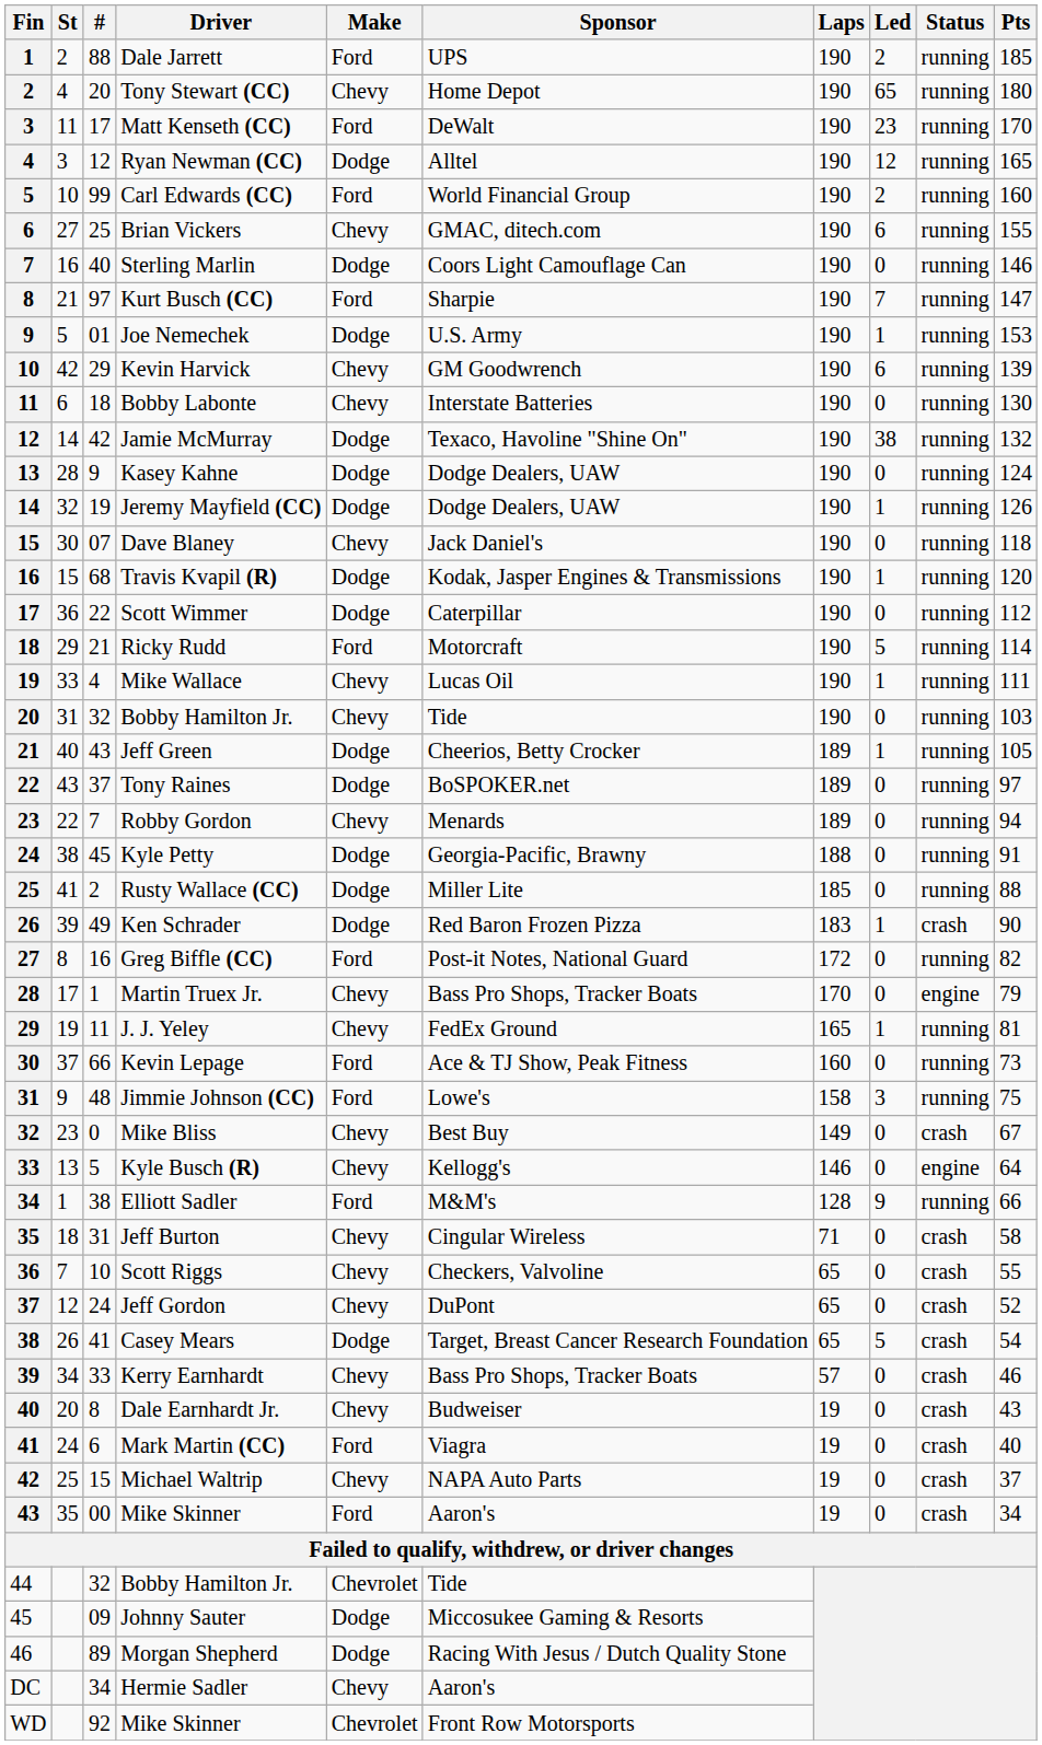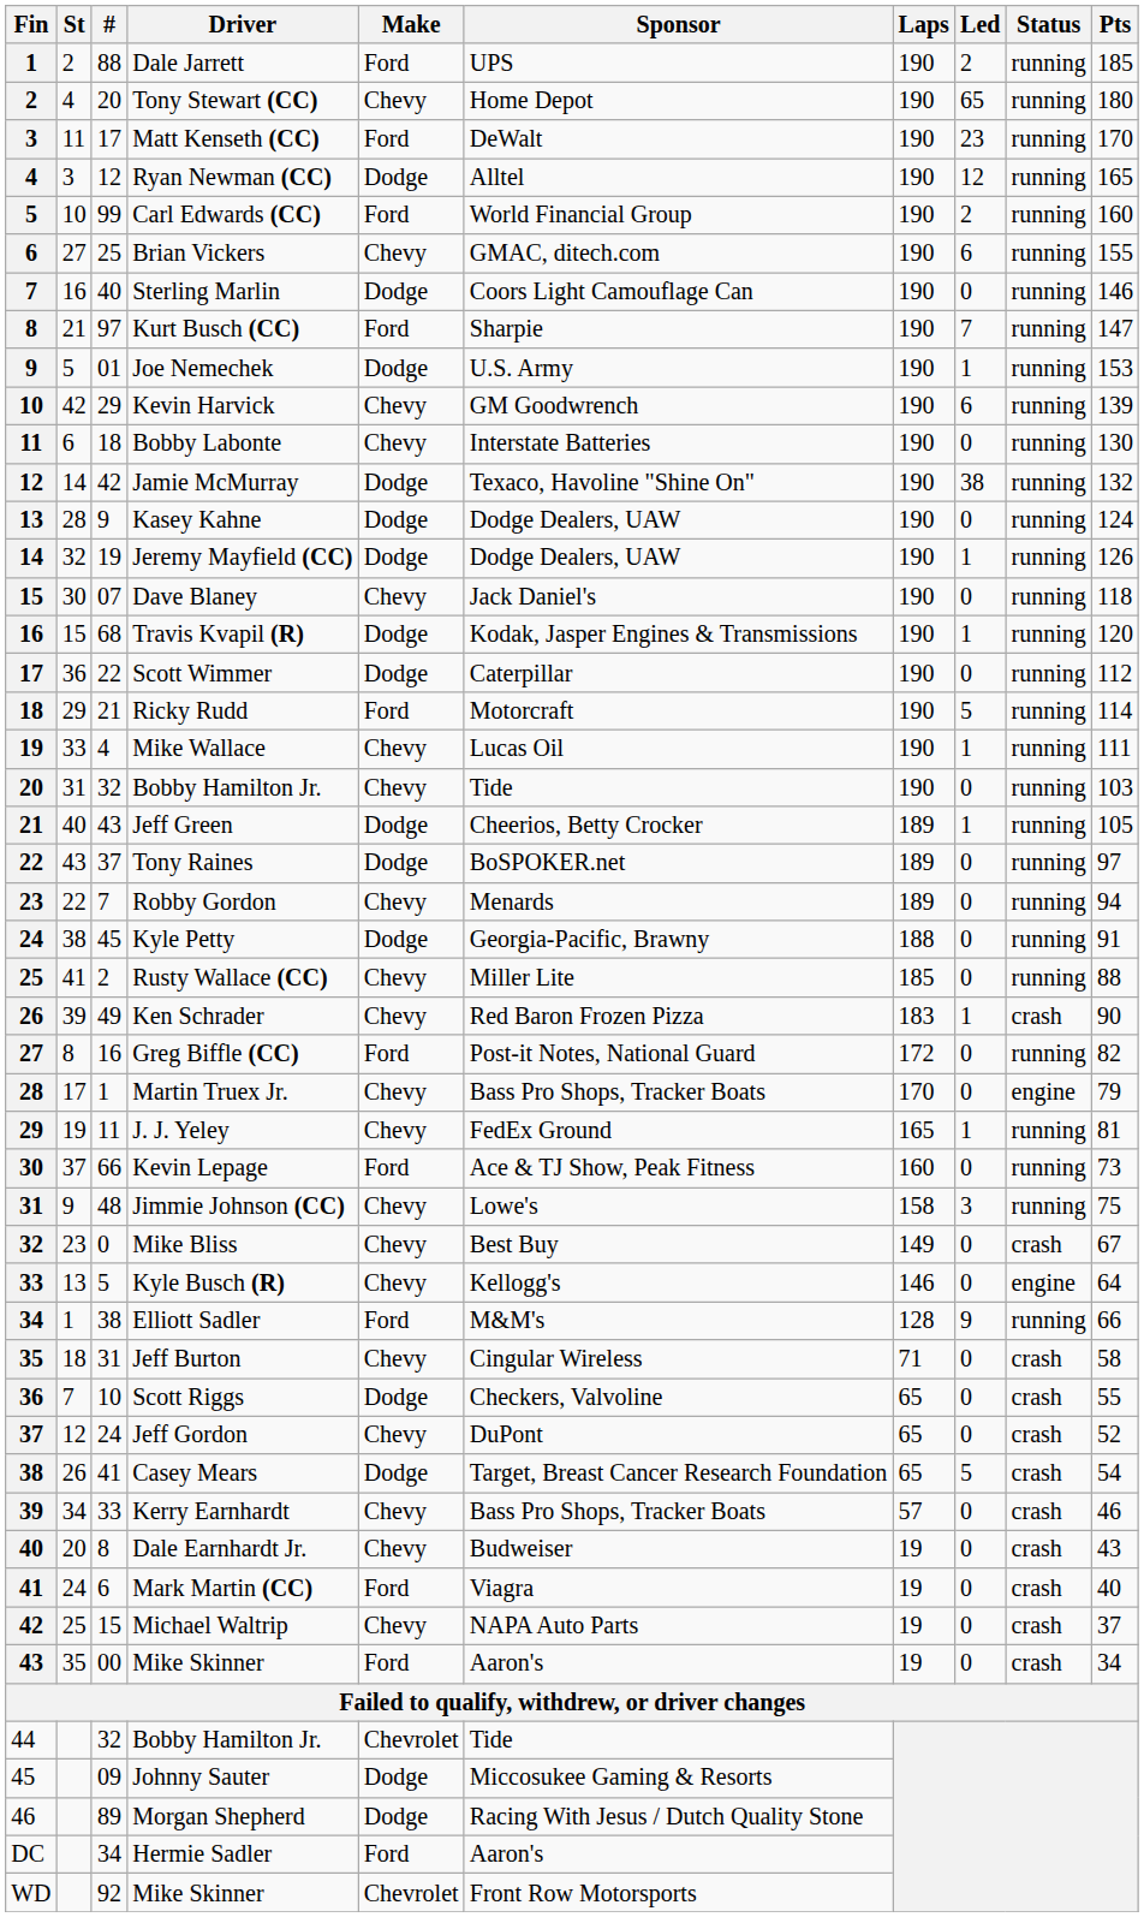 <table class="wikitable sortable">
 <tr>
 <th>Fin</th>
 <th>St</th>
 <th>#</th>
 <th>Driver</th>
 <th>Make</th>
 <th>Sponsor</th>
 <th>Laps</th>
 <th>Led</th>
 <th>Status</th>
 <th>Pts</th>
 </tr>
 <tr>
 <th>1</th>
 <td>2</td>
 <td>88</td>
 <td>Dale Jarrett</td>
 <td>Ford</td>
 <td>UPS</td>
 <td>190</td>
 <td>2</td>
 <td>running</td>
 <td>185</td>
 </tr>
 <tr>
 <th>2</th>
 <td>4</td>
 <td>20</td>
 <td>Tony Stewart <strong>(CC)</strong></td>
 <td>Chevy</td>
 <td>Home Depot</td>
 <td>190</td>
 <td>65</td>
 <td>running</td>
 <td>180</td>
 </tr>
 <tr>
 <th>3</th>
 <td>11</td>
 <td>17</td>
 <td>Matt Kenseth <strong>(CC)</strong></td>
 <td>Ford</td>
 <td>DeWalt</td>
 <td>190</td>
 <td>23</td>
 <td>running</td>
 <td>170</td>
 </tr>
 <tr>
 <th>4</th>
 <td>3</td>
 <td>12</td>
 <td>Ryan Newman <strong>(CC)</strong></td>
 <td>Dodge</td>
 <td>Alltel</td>
 <td>190</td>
 <td>12</td>
 <td>running</td>
 <td>165</td>
 </tr>
 <tr>
 <th>5</th>
 <td>10</td>
 <td>99</td>
 <td>Carl Edwards <strong>(CC)</strong></td>
 <td>Ford</td>
 <td>World Financial Group</td>
 <td>190</td>
 <td>2</td>
 <td>running</td>
 <td>160</td>
 </tr>
 <tr>
 <th>6</th>
 <td>27</td>
 <td>25</td>
 <td>Brian Vickers</td>
 <td>Chevy</td>
 <td>GMAC, ditech.com</td>
 <td>190</td>
 <td>6</td>
 <td>running</td>
 <td>155</td>
 </tr>
 <tr>
 <th>7</th>
 <td>16</td>
 <td>40</td>
 <td>Sterling Marlin</td>
 <td>Dodge</td>
 <td>Coors Light Camouflage Can</td>
 <td>190</td>
 <td>0</td>
 <td>running</td>
 <td>146</td>
 </tr>
 <tr>
 <th>8</th>
 <td>21</td>
 <td>97</td>
 <td>Kurt Busch <strong>(CC)</strong></td>
 <td>Ford</td>
 <td>Sharpie</td>
 <td>190</td>
 <td>7</td>
 <td>running</td>
 <td>147</td>
 </tr>
 <tr>
 <th>9</th>
 <td>5</td>
 <td>01</td>
 <td>Joe Nemechek</td>
 <td>Dodge</td>
 <td>U.S. Army</td>
 <td>190</td>
 <td>1</td>
 <td>running</td>
 <td>153</td>
 </tr>
 <tr>
 <th>10</th>
 <td>42</td>
 <td>29</td>
 <td>Kevin Harvick</td>
 <td>Chevy</td>
 <td>GM Goodwrench</td>
 <td>190</td>
 <td>6</td>
 <td>running</td>
 <td>139</td>
 </tr>
 <tr>
 <th>11</th>
 <td>6</td>
 <td>18</td>
 <td>Bobby Labonte</td>
 <td>Chevy</td>
 <td>Interstate Batteries</td>
 <td>190</td>
 <td>0</td>
 <td>running</td>
 <td>130</td>
 </tr>
 <tr>
 <th>12</th>
 <td>14</td>
 <td>42</td>
 <td>Jamie McMurray</td>
 <td>Dodge</td>
 <td>Texaco, Havoline "Shine On"</td>
 <td>190</td>
 <td>38</td>
 <td>running</td>
 <td>132</td>
 </tr>
 <tr>
 <th>13</th>
 <td>28</td>
 <td>9</td>
 <td>Kasey Kahne</td>
 <td>Dodge</td>
 <td>Dodge Dealers, UAW</td>
 <td>190</td>
 <td>0</td>
 <td>running</td>
 <td>124</td>
 </tr>
 <tr>
 <th>14</th>
 <td>32</td>
 <td>19</td>
 <td>Jeremy Mayfield <strong>(CC)</strong></td>
 <td>Dodge</td>
 <td>Dodge Dealers, UAW</td>
 <td>190</td>
 <td>1</td>
 <td>running</td>
 <td>126</td>
 </tr>
 <tr>
 <th>15</th>
 <td>30</td>
 <td>07</td>
 <td>Dave Blaney</td>
 <td>Chevy</td>
 <td>Jack Daniel's</td>
 <td>190</td>
 <td>0</td>
 <td>running</td>
 <td>118</td>
 </tr>
 <tr>
 <th>16</th>
 <td>15</td>
 <td>68</td>
 <td>Travis Kvapil <strong>(R)</strong></td>
 <td>Dodge</td>
 <td>Kodak, Jasper Engines & Transmissions</td>
 <td>190</td>
 <td>1</td>
 <td>running</td>
 <td>120</td>
 </tr>
 <tr>
 <th>17</th>
 <td>36</td>
 <td>22</td>
 <td>Scott Wimmer</td>
 <td>Dodge</td>
 <td>Caterpillar</td>
 <td>190</td>
 <td>0</td>
 <td>running</td>
 <td>112</td>
 </tr>
 <tr>
 <th>18</th>
 <td>29</td>
 <td>21</td>
 <td>Ricky Rudd</td>
 <td>Ford</td>
 <td>Motorcraft</td>
 <td>190</td>
 <td>5</td>
 <td>running</td>
 <td>114</td>
 </tr>
 <tr>
 <th>19</th>
 <td>33</td>
 <td>4</td>
 <td>Mike Wallace</td>
 <td>Chevy</td>
 <td>Lucas Oil</td>
 <td>190</td>
 <td>1</td>
 <td>running</td>
 <td>111</td>
 </tr>
 <tr>
 <th>20</th>
 <td>31</td>
 <td>32</td>
 <td>Bobby Hamilton Jr.</td>
 <td>Chevy</td>
 <td>Tide</td>
 <td>190</td>
 <td>0</td>
 <td>running</td>
 <td>103</td>
 </tr>
 <tr>
 <th>21</th>
 <td>40</td>
 <td>43</td>
 <td>Jeff Green</td>
 <td>Dodge</td>
 <td>Cheerios, Betty Crocker</td>
 <td>189</td>
 <td>1</td>
 <td>running</td>
 <td>105</td>
 </tr>
 <tr>
 <th>22</th>
 <td>43</td>
 <td>37</td>
 <td>Tony Raines</td>
 <td>Dodge</td>
 <td>BoSPOKER.net</td>
 <td>189</td>
 <td>0</td>
 <td>running</td>
 <td>97</td>
 </tr>
 <tr>
 <th>23</th>
 <td>22</td>
 <td>7</td>
 <td>Robby Gordon</td>
 <td>Chevy</td>
 <td>Menards</td>
 <td>189</td>
 <td>0</td>
 <td>running</td>
 <td>94</td>
 </tr>
 <tr>
 <th>24</th>
 <td>38</td>
 <td>45</td>
 <td>Kyle Petty</td>
 <td>Dodge</td>
 <td>Georgia-Pacific, Brawny</td>
 <td>188</td>
 <td>0</td>
 <td>running</td>
 <td>91</td>
 </tr>
 <tr>
 <th>25</th>
 <td>41</td>
 <td>2</td>
 <td>Rusty Wallace <strong>(CC)</strong></td>
-<td>Dodge</td>
+<td>Chevy</td>
 <td>Miller Lite</td>
 <td>185</td>
 <td>0</td>
 <td>running</td>
 <td>88</td>
 </tr>
 <tr>
 <th>26</th>
 <td>39</td>
 <td>49</td>
 <td>Ken Schrader</td>
-<td>Dodge</td>
+<td>Chevy</td>
 <td>Red Baron Frozen Pizza</td>
 <td>183</td>
 <td>1</td>
 <td>crash</td>
 <td>90</td>
 </tr>
 <tr>
 <th>27</th>
 <td>8</td>
 <td>16</td>
 <td>Greg Biffle <strong>(CC)</strong></td>
 <td>Ford</td>
 <td>Post-it Notes, National Guard</td>
 <td>172</td>
 <td>0</td>
 <td>running</td>
 <td>82</td>
 </tr>
 <tr>
 <th>28</th>
 <td>17</td>
 <td>1</td>
 <td>Martin Truex Jr.</td>
 <td>Chevy</td>
 <td>Bass Pro Shops, Tracker Boats</td>
 <td>170</td>
 <td>0</td>
 <td>engine</td>
 <td>79</td>
 </tr>
 <tr>
 <th>29</th>
 <td>19</td>
 <td>11</td>
 <td>J. J. Yeley</td>
 <td>Chevy</td>
 <td>FedEx Ground</td>
 <td>165</td>
 <td>1</td>
 <td>running</td>
 <td>81</td>
 </tr>
 <tr>
 <th>30</th>
 <td>37</td>
 <td>66</td>
 <td>Kevin Lepage</td>
 <td>Ford</td>
 <td>Ace & TJ Show, Peak Fitness</td>
 <td>160</td>
 <td>0</td>
 <td>running</td>
 <td>73</td>
 </tr>
 <tr>
 <th>31</th>
 <td>9</td>
 <td>48</td>
 <td>Jimmie Johnson <strong>(CC)</strong></td>
-<td>Ford</td>
+<td>Chevy</td>
 <td>Lowe's</td>
 <td>158</td>
 <td>3</td>
 <td>running</td>
 <td>75</td>
 </tr>
 <tr>
 <th>32</th>
 <td>23</td>
 <td>0</td>
 <td>Mike Bliss</td>
 <td>Chevy</td>
 <td>Best Buy</td>
 <td>149</td>
 <td>0</td>
 <td>crash</td>
 <td>67</td>
 </tr>
 <tr>
 <th>33</th>
 <td>13</td>
 <td>5</td>
 <td>Kyle Busch <strong>(R)</strong></td>
 <td>Chevy</td>
 <td>Kellogg's</td>
 <td>146</td>
 <td>0</td>
 <td>engine</td>
 <td>64</td>
 </tr>
 <tr>
 <th>34</th>
 <td>1</td>
 <td>38</td>
 <td>Elliott Sadler</td>
 <td>Ford</td>
 <td>M&M's</td>
 <td>128</td>
 <td>9</td>
 <td>running</td>
 <td>66</td>
 </tr>
 <tr>
 <th>35</th>
 <td>18</td>
 <td>31</td>
 <td>Jeff Burton</td>
 <td>Chevy</td>
 <td>Cingular Wireless</td>
 <td>71</td>
 <td>0</td>
 <td>crash</td>
 <td>58</td>
 </tr>
 <tr>
 <th>36</th>
 <td>7</td>
 <td>10</td>
 <td>Scott Riggs</td>
-<td>Chevy</td>
+<td>Dodge</td>
 <td>Checkers, Valvoline</td>
 <td>65</td>
 <td>0</td>
 <td>crash</td>
 <td>55</td>
 </tr>
 <tr>
 <th>37</th>
 <td>12</td>
 <td>24</td>
 <td>Jeff Gordon</td>
 <td>Chevy</td>
 <td>DuPont</td>
 <td>65</td>
 <td>0</td>
 <td>crash</td>
 <td>52</td>
 </tr>
 <tr>
 <th>38</th>
 <td>26</td>
 <td>41</td>
 <td>Casey Mears</td>
 <td>Dodge</td>
 <td>Target, Breast Cancer Research Foundation</td>
 <td>65</td>
 <td>5</td>
 <td>crash</td>
 <td>54</td>
 </tr>
 <tr>
 <th>39</th>
 <td>34</td>
 <td>33</td>
 <td>Kerry Earnhardt</td>
 <td>Chevy</td>
 <td>Bass Pro Shops, Tracker Boats</td>
 <td>57</td>
 <td>0</td>
 <td>crash</td>
 <td>46</td>
 </tr>
 <tr>
 <th>40</th>
 <td>20</td>
 <td>8</td>
 <td>Dale Earnhardt Jr.</td>
 <td>Chevy</td>
 <td>Budweiser</td>
 <td>19</td>
 <td>0</td>
 <td>crash</td>
 <td>43</td>
 </tr>
 <tr>
 <th>41</th>
 <td>24</td>
 <td>6</td>
 <td>Mark Martin <strong>(CC)</strong></td>
 <td>Ford</td>
 <td>Viagra</td>
 <td>19</td>
 <td>0</td>
 <td>crash</td>
 <td>40</td>
 </tr>
 <tr>
 <th>42</th>
 <td>25</td>
 <td>15</td>
 <td>Michael Waltrip</td>
 <td>Chevy</td>
 <td>NAPA Auto Parts</td>
 <td>19</td>
 <td>0</td>
 <td>crash</td>
 <td>37</td>
 </tr>
 <tr>
 <th>43</th>
 <td>35</td>
 <td>00</td>
 <td>Mike Skinner</td>
 <td>Ford</td>
 <td>Aaron's</td>
 <td>19</td>
 <td>0</td>
 <td>crash</td>
 <td>34</td>
 </tr>
 <tr>
 <th colspan="10">Failed to qualify, withdrew, or driver changes</th>
 </tr>
 <tr>
 <td>44</td>
 <td></td>
 <td>32</td>
 <td>Bobby Hamilton Jr.</td>
 <td>Chevrolet</td>
 <td>Tide</td>
 <th colspan="4" rowspan="5"></th>
 </tr>
 <tr>
 <td>45</td>
 <td></td>
 <td>09</td>
 <td>Johnny Sauter</td>
 <td>Dodge</td>
 <td>Miccosukee Gaming & Resorts</td>
 </tr>
 <tr>
 <td>46</td>
 <td></td>
 <td>89</td>
 <td>Morgan Shepherd</td>
 <td>Dodge</td>
 <td>Racing With Jesus / Dutch Quality Stone</td>
 </tr>
 <tr>
 <td>DC</td>
 <td></td>
 <td>34</td>
 <td>Hermie Sadler</td>
-<td>Chevy</td>
+<td>Ford</td>
 <td>Aaron's</td>
 </tr>
 <tr>
 <td>WD</td>
 <td></td>
 <td>92</td>
 <td>Mike Skinner</td>
 <td>Chevrolet</td>
 <td>Front Row Motorsports</td>
 </tr>
 </table>
